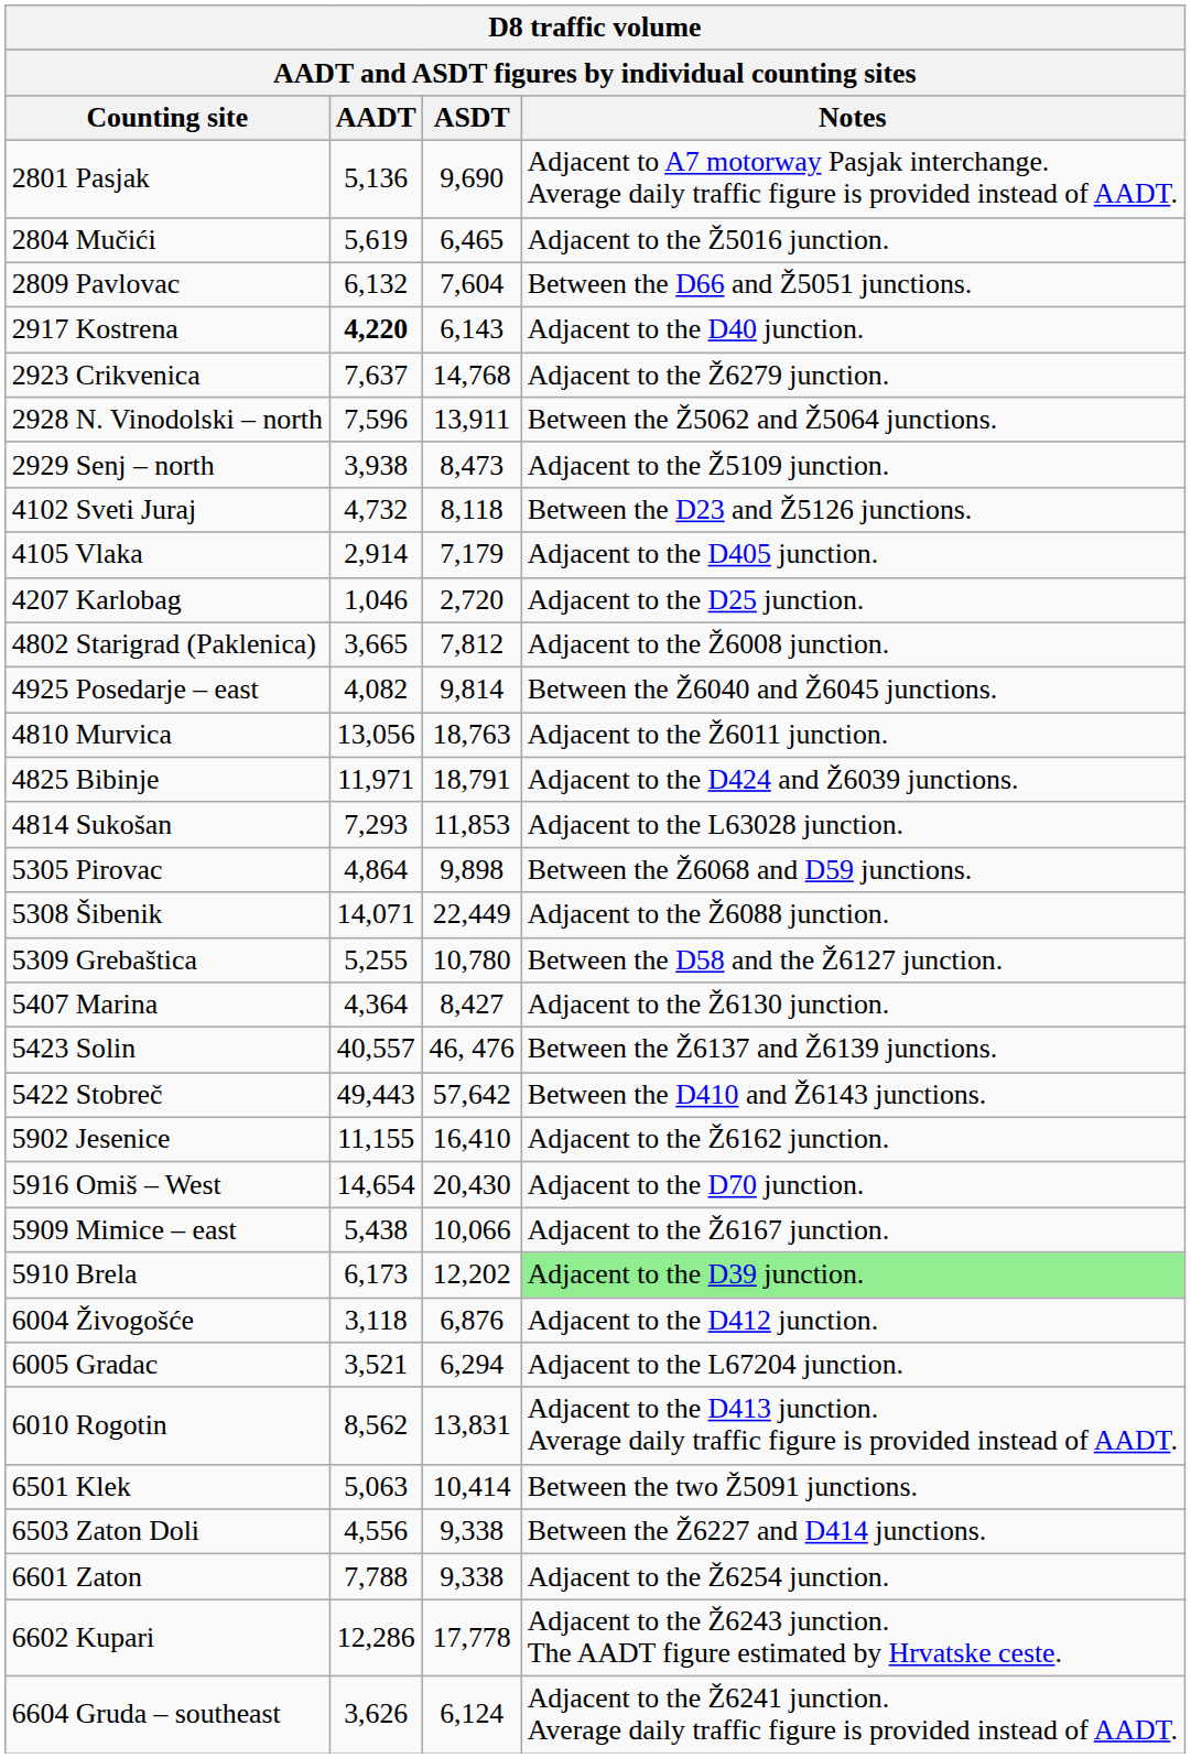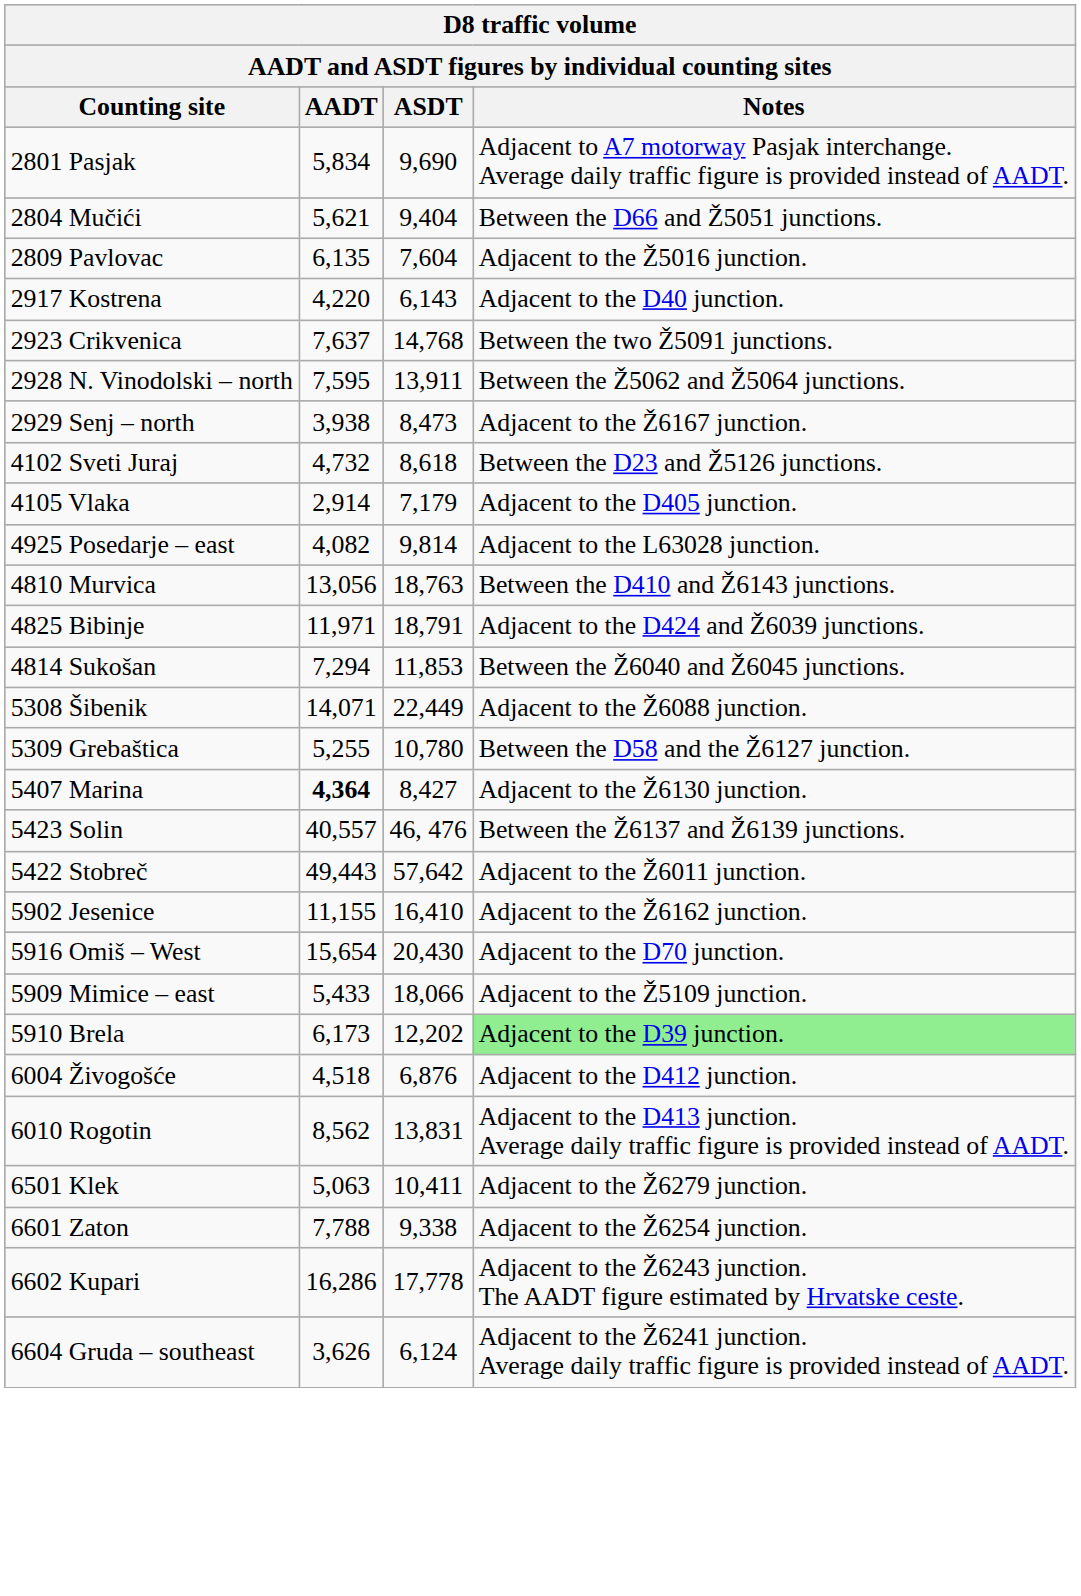 <table class="wikitable collapsible collapsed">
 <tr>
 <th scope="col" colspan="4" bgcolor="blue" align="center" style="margin-top: 15">D8 traffic volume</th>
 </tr>
 <tr>
 <th colspan="4" align="center" style="margin-top: 15">AADT and ASDT figures by individual counting sites</th>
 </tr>
 <tr>
 <th scope="col">Counting site</th>
 <th scope="col">AADT</th>
 <th scope="col">ASDT</th>
 <th scope="col">Notes</th>
 </tr>
 <tr>
 <td>2801 Pasjak</td>
-<td align=center>5,136</td>
+<td align=center>5,834</td>
 <td align=center>9,690</td>
 <td>Adjacent to <a href='#'>A7 motorway</a> Pasjak interchange.<br>Average daily traffic figure is provided instead of <a href='#'>AADT</a>.</td>
 </tr>
 <tr>
 <td>2804 Mučići</td>
-<td align=center>5,619</td>
-<td align=center>6,465</td>
+<td align=center>5,621</td>
+<td align=center>9,404</td>
+<td>Between the <a href='#'>D66</a> and Ž5051 junctions.</td>
+</tr>
+<tr>
+<td>2809 Pavlovac</td>
+<td align=center>6,135</td>
+<td align=center>7,604</td>
 <td>Adjacent to the Ž5016 junction.</td>
 </tr>
 <tr>
-<td>2809 Pavlovac</td>
-<td align=center>6,132</td>
-<td align=center>7,604</td>
-<td>Between the <a href='#'>D66</a> and Ž5051 junctions.</td>
-</tr>
-<tr>
 <td>2917 Kostrena</td>
-<td align=center><strong>4,220</strong></td>
+<td align=center>4,220</td>
 <td align=center>6,143</td>
 <td>Adjacent to the <a href='#'>D40</a> junction.</td>
 </tr>
 <tr>
 <td>2923 Crikvenica</td>
 <td align=center>7,637</td>
 <td align=center>14,768</td>
-<td>Adjacent to the Ž6279 junction.</td>
+<td>Between the two Ž5091 junctions.</td>
 </tr>
 <tr>
 <td>2928 N. Vinodolski – north</td>
-<td align=center>7,596</td>
+<td align=center>7,595</td>
 <td align=center>13,911</td>
 <td>Between the Ž5062 and Ž5064 junctions.</td>
 </tr>
 <tr>
 <td>2929 Senj – north</td>
 <td align=center>3,938</td>
 <td align=center>8,473</td>
-<td>Adjacent to the Ž5109 junction.</td>
+<td>Adjacent to the Ž6167 junction.</td>
 </tr>
 <tr>
 <td>4102 Sveti Juraj</td>
 <td align=center>4,732</td>
-<td align=center>8,118</td>
+<td align=center>8,618</td>
 <td>Between the <a href='#'>D23</a> and Ž5126 junctions.</td>
 </tr>
 <tr>
 <td>4105 Vlaka</td>
 <td align=center>2,914</td>
 <td align=center>7,179</td>
 <td>Adjacent to the <a href='#'>D405</a> junction.</td>
 </tr>
 <tr>
-<td>4207 Karlobag</td>
-<td align=center>1,046</td>
-<td align=center>2,720</td>
-<td>Adjacent to the <a href='#'>D25</a> junction.</td>
-</tr>
-<tr>
-<td>4802 Starigrad (Paklenica)</td>
-<td align=center>3,665</td>
-<td align=center>7,812</td>
-<td>Adjacent to the Ž6008 junction.</td>
-</tr>
-<tr>
 <td>4925 Posedarje – east</td>
 <td align=center>4,082</td>
 <td align=center>9,814</td>
-<td>Between the Ž6040 and Ž6045 junctions.</td>
+<td>Adjacent to the L63028 junction.</td>
 </tr>
 <tr>
 <td>4810 Murvica</td>
 <td align=center>13,056</td>
 <td align=center>18,763</td>
-<td>Adjacent to the Ž6011 junction.</td>
+<td>Between the <a href='#'>D410</a> and Ž6143 junctions.</td>
 </tr>
 <tr>
 <td>4825 Bibinje</td>
 <td align=center>11,971</td>
 <td align=center>18,791</td>
 <td>Adjacent to the <a href='#'>D424</a> and Ž6039 junctions.</td>
 </tr>
 <tr>
 <td>4814 Sukošan</td>
-<td align=center>7,293</td>
+<td align=center>7,294</td>
 <td align=center>11,853</td>
-<td>Adjacent to the L63028 junction.</td>
-</tr>
-<tr>
-<td>5305 Pirovac</td>
-<td align=center>4,864</td>
-<td align=center>9,898</td>
-<td>Between the Ž6068 and <a href='#'>D59</a> junctions.</td>
+<td>Between the Ž6040 and Ž6045 junctions.</td>
 </tr>
 <tr>
 <td>5308 Šibenik</td>
 <td align=center>14,071</td>
 <td align=center>22,449</td>
 <td>Adjacent to the Ž6088 junction.</td>
 </tr>
 <tr>
 <td>5309 Grebaštica</td>
 <td align=center>5,255</td>
 <td align=center>10,780</td>
 <td>Between the <a href='#'>D58</a> and the Ž6127 junction.</td>
 </tr>
 <tr>
 <td>5407 Marina</td>
-<td align=center>4,364</td>
+<td align=center><strong>4,364</strong></td>
 <td align=center>8,427</td>
 <td>Adjacent to the Ž6130 junction.</td>
 </tr>
 <tr>
 <td>5423 Solin</td>
 <td align=center>40,557</td>
 <td align=center>46, 476</td>
 <td>Between the Ž6137 and Ž6139 junctions.</td>
 </tr>
 <tr>
 <td>5422 Stobreč</td>
 <td align=center>49,443</td>
 <td align=center>57,642</td>
-<td>Between the <a href='#'>D410</a> and Ž6143 junctions.</td>
+<td>Adjacent to the Ž6011 junction.</td>
 </tr>
 <tr>
 <td>5902 Jesenice</td>
 <td align=center>11,155</td>
 <td align=center>16,410</td>
 <td>Adjacent to the Ž6162 junction.</td>
 </tr>
 <tr>
 <td>5916 Omiš – West</td>
-<td align=center>14,654</td>
+<td align=center>15,654</td>
 <td align=center>20,430</td>
 <td>Adjacent to the <a href='#'>D70</a> junction.</td>
 </tr>
 <tr>
 <td>5909 Mimice – east</td>
-<td align=center>5,438</td>
-<td align=center>10,066</td>
-<td>Adjacent to the Ž6167 junction.</td>
+<td align=center>5,433</td>
+<td align=center>18,066</td>
+<td>Adjacent to the Ž5109 junction.</td>
 </tr>
 <tr>
 <td>5910 Brela</td>
 <td align=center>6,173</td>
 <td align=center>12,202</td>
 <td style="background: lightgreen;">Adjacent to the <a href='#'>D39</a> junction.</td>
 </tr>
 <tr>
 <td>6004 Živogošće</td>
-<td align=center>3,118</td>
+<td align=center>4,518</td>
 <td align=center>6,876</td>
 <td>Adjacent to the <a href='#'>D412</a> junction.</td>
-</tr>
-<tr>
-<td>6005 Gradac</td>
-<td align=center>3,521</td>
-<td align=center>6,294</td>
-<td>Adjacent to the L67204 junction.</td>
 </tr>
 <tr>
 <td>6010 Rogotin</td>
 <td align=center>8,562</td>
 <td align=center>13,831</td>
 <td>Adjacent to the <a href='#'>D413</a> junction.<br>Average daily traffic figure is provided instead of <a href='#'>AADT</a>.</td>
 </tr>
 <tr>
 <td>6501 Klek</td>
 <td align=center>5,063</td>
-<td align=center>10,414</td>
-<td>Between the two Ž5091 junctions.</td>
-</tr>
-<tr>
-<td>6503 Zaton Doli</td>
-<td align=center>4,556</td>
-<td align=center>9,338</td>
-<td>Between the Ž6227 and <a href='#'>D414</a> junctions.</td>
+<td align=center>10,411</td>
+<td>Adjacent to the Ž6279 junction.</td>
 </tr>
 <tr>
 <td>6601 Zaton</td>
 <td align=center>7,788</td>
 <td align=center>9,338</td>
 <td>Adjacent to the Ž6254 junction.</td>
 </tr>
 <tr>
 <td>6602 Kupari</td>
-<td align=center>12,286</td>
+<td align=center>16,286</td>
 <td align=center>17,778</td>
 <td>Adjacent to the Ž6243 junction.<br>The AADT figure estimated by <a href='#'>Hrvatske ceste</a>.</td>
 </tr>
 <tr>
 <td>6604 Gruda – southeast</td>
 <td align=center>3,626</td>
 <td align=center>6,124</td>
 <td>Adjacent to the Ž6241 junction.<br>Average daily traffic figure is provided instead of <a href='#'>AADT</a>.</td>
 </tr>
 </table>
